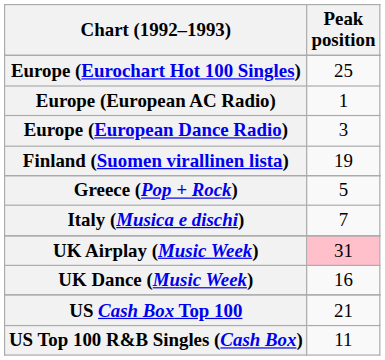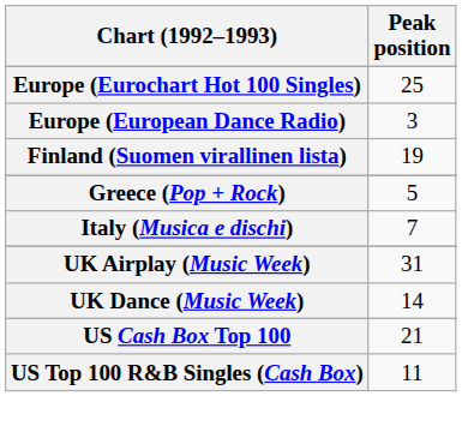 <table class="wikitable sortable plainrowheaders" style="text-align:center">
 <tr>
 <th scope="col">Chart (1992–1993)</th>
 <th scope="col">Peak<br>position</th>
 </tr>
 <tr>
 </tr>
 <tr>
 </tr>
 <tr>
 </tr>
 <tr>
 </tr>
 <tr>
 <th scope="row">Europe (<a href='#'>Eurochart Hot 100 Singles</a>)</th>
 <td>25</td>
-</tr>
-<tr>
-<th scope="row">Europe (European AC Radio)</th>
-<td>1</td>
 </tr>
 <tr>
 <th scope="row">Europe (<a href='#'>European Dance Radio</a>)</th>
 <td>3</td>
 </tr>
 <tr>
 <th scope="row">Finland (<a href='#'>Suomen virallinen lista</a>)</th>
 <td>19</td>
 </tr>
 <tr>
 </tr>
 <tr>
 </tr>
 <tr>
 <th scope="row">Greece (<em><a href='#'>Pop + Rock</a></em>)</th>
 <td>5</td>
 </tr>
 <tr>
 <th scope="row">Italy (<em><a href='#'>Musica e dischi</a></em>)</th>
 <td>7</td>
 </tr>
 <tr>
 </tr>
 <tr>
 </tr>
 <tr>
 </tr>
 <tr>
 </tr>
 <tr>
 </tr>
 <tr>
 </tr>
 <tr>
 <th scope="row">UK Airplay (<em><a href='#'>Music Week</a></em>)</th>
-<td style="background: pink;">31</td>
+<td>31</td>
 </tr>
 <tr>
 <th scope="row">UK Dance (<em><a href='#'>Music Week</a></em>)</th>
-<td>16</td>
+<td>14</td>
 </tr>
 <tr>
 </tr>
 <tr>
 </tr>
 <tr>
 </tr>
 <tr>
 </tr>
 <tr>
 <th scope="row">US <a href='#'><em>Cash Box</em> Top 100</a></th>
 <td>21</td>
 </tr>
 <tr>
 <th scope="row">US Top 100 R&B Singles (<em><a href='#'>Cash Box</a></em>)</th>
 <td>11</td>
 </tr>
 </table>
